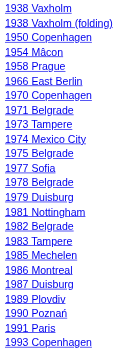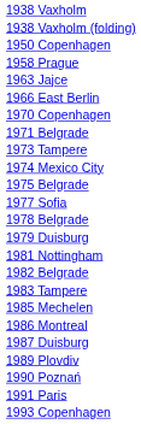 <table style="white-space:nowrap;" >
 <tr>
 <td><a href='#'>1938 Vaxholm</a></td>
 <td></td>
 <td></td>
 <td></td>
 </tr>
 <tr>
 <td><a href='#'>1938 Vaxholm (folding)</a></td>
 <td></td>
 <td></td>
 <td></td>
 </tr>
 <tr>
 <td><a href='#'>1950 Copenhagen</a></td>
 <td></td>
 <td></td>
 <td></td>
 </tr>
 <tr>
-<td><a href='#'>1954 Mâcon</a></td>
+<td><a href='#'>1958 Prague</a></td>
 <td></td>
 <td></td>
 <td></td>
 </tr>
 <tr>
-<td><a href='#'>1958 Prague</a></td>
+<td><a href='#'>1963 Jajce</a></td>
 <td></td>
 <td></td>
 <td></td>
 </tr>
 <tr>
 <td><a href='#'>1966 East Berlin</a></td>
 <td></td>
 <td></td>
 <td></td>
 </tr>
 <tr>
 <td><a href='#'>1970 Copenhagen</a></td>
 <td></td>
 <td></td>
 <td></td>
 </tr>
 <tr>
 <td><a href='#'>1971 Belgrade</a></td>
 <td></td>
 <td></td>
 <td></td>
 </tr>
 <tr>
 <td><a href='#'>1973 Tampere</a></td>
 <td></td>
 <td></td>
 <td></td>
 </tr>
 <tr>
 <td><a href='#'>1974 Mexico City</a></td>
 <td></td>
 <td></td>
 <td></td>
 </tr>
 <tr>
 <td><a href='#'>1975 Belgrade</a></td>
 <td></td>
 <td></td>
 <td></td>
 </tr>
 <tr>
 <td><a href='#'>1977 Sofia</a></td>
 <td></td>
 <td></td>
 <td></td>
 </tr>
 <tr>
 <td><a href='#'>1978 Belgrade</a></td>
 <td></td>
 <td></td>
 <td></td>
 </tr>
 <tr>
 <td><a href='#'>1979 Duisburg</a></td>
 <td></td>
 <td></td>
 <td></td>
 </tr>
 <tr>
 <td><a href='#'>1981 Nottingham</a></td>
 <td></td>
 <td></td>
 <td></td>
 </tr>
 <tr>
 <td><a href='#'>1982 Belgrade</a></td>
 <td></td>
 <td></td>
 <td></td>
 </tr>
 <tr>
 <td><a href='#'>1983 Tampere</a></td>
 <td></td>
 <td></td>
 <td></td>
 </tr>
 <tr>
 <td><a href='#'>1985 Mechelen</a></td>
 <td></td>
 <td></td>
 <td></td>
 </tr>
 <tr>
 <td><a href='#'>1986 Montreal</a></td>
 <td></td>
 <td></td>
 <td></td>
 </tr>
 <tr>
 <td><a href='#'>1987 Duisburg</a></td>
 <td></td>
 <td></td>
 <td></td>
 </tr>
 <tr>
 <td><a href='#'>1989 Plovdiv</a></td>
 <td></td>
 <td></td>
 <td></td>
 </tr>
 <tr>
 <td><a href='#'>1990 Poznań</a></td>
 <td></td>
 <td></td>
 <td></td>
 </tr>
 <tr>
 <td><a href='#'>1991 Paris</a></td>
 <td></td>
 <td></td>
 <td></td>
 </tr>
 <tr>
 <td><a href='#'>1993 Copenhagen</a></td>
 <td></td>
 <td></td>
 <td></td>
 </tr>
 </table>
